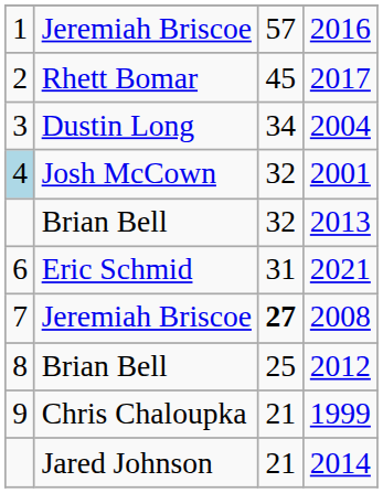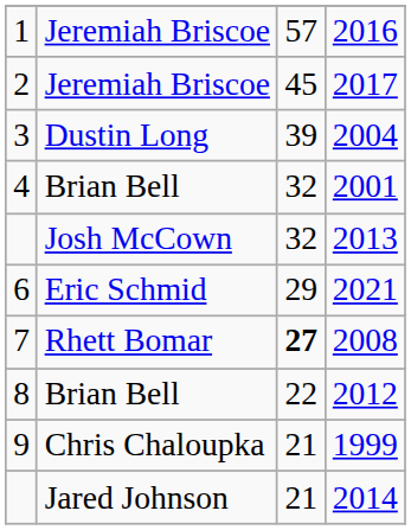 <table class="wikitable">
 <tr>
 </tr>
 <tr>
 <td>1</td>
 <td><a href='#'>Jeremiah Briscoe</a></td>
 <td>57</td>
 <td><a href='#'>2016</a></td>
 </tr>
 <tr>
 <td>2</td>
-<td><a href='#'>Rhett Bomar</a></td>
+<td><a href='#'>Jeremiah Briscoe</a></td>
 <td>45</td>
 <td><a href='#'>2017</a></td>
 </tr>
 <tr>
 <td>3</td>
 <td><a href='#'>Dustin Long</a></td>
-<td>34</td>
+<td>39</td>
 <td><a href='#'>2004</a></td>
 </tr>
 <tr>
-<td style="background: lightblue;">4</td>
-<td><a href='#'>Josh McCown</a></td>
+<td>4</td>
+<td>Brian Bell</td>
 <td>32</td>
 <td><a href='#'>2001</a></td>
 </tr>
 <tr>
 <td></td>
-<td>Brian Bell</td>
+<td><a href='#'>Josh McCown</a></td>
 <td>32</td>
 <td><a href='#'>2013</a></td>
 </tr>
 <tr>
 <td>6</td>
 <td><a href='#'>Eric Schmid</a></td>
-<td>31</td>
+<td>29</td>
 <td><a href='#'>2021</a></td>
 </tr>
 <tr>
 <td>7</td>
-<td><a href='#'>Jeremiah Briscoe</a></td>
+<td><a href='#'>Rhett Bomar</a></td>
 <td><strong>27</strong></td>
 <td><a href='#'>2008</a></td>
 </tr>
 <tr>
 <td>8</td>
 <td>Brian Bell</td>
-<td>25</td>
+<td>22</td>
 <td><a href='#'>2012</a></td>
 </tr>
 <tr>
 <td>9</td>
 <td>Chris Chaloupka</td>
 <td>21</td>
 <td><a href='#'>1999</a></td>
 </tr>
 <tr>
 <td></td>
 <td>Jared Johnson</td>
 <td>21</td>
 <td><a href='#'>2014</a></td>
 </tr>
 </table>
